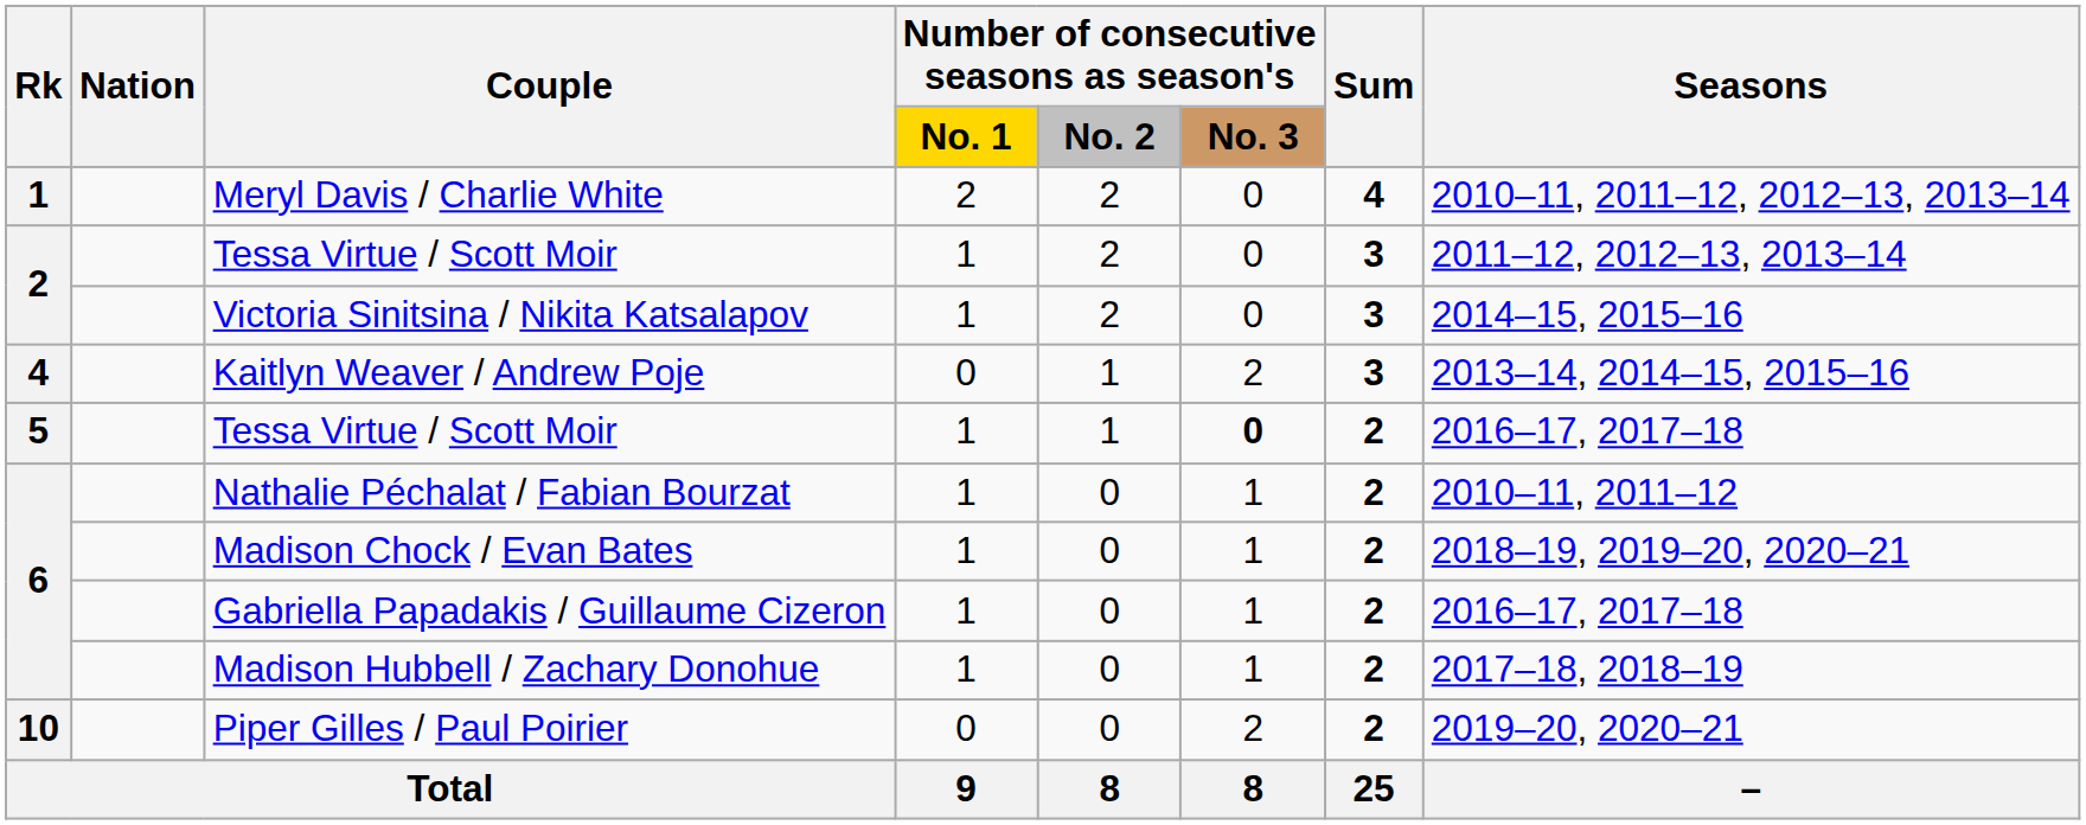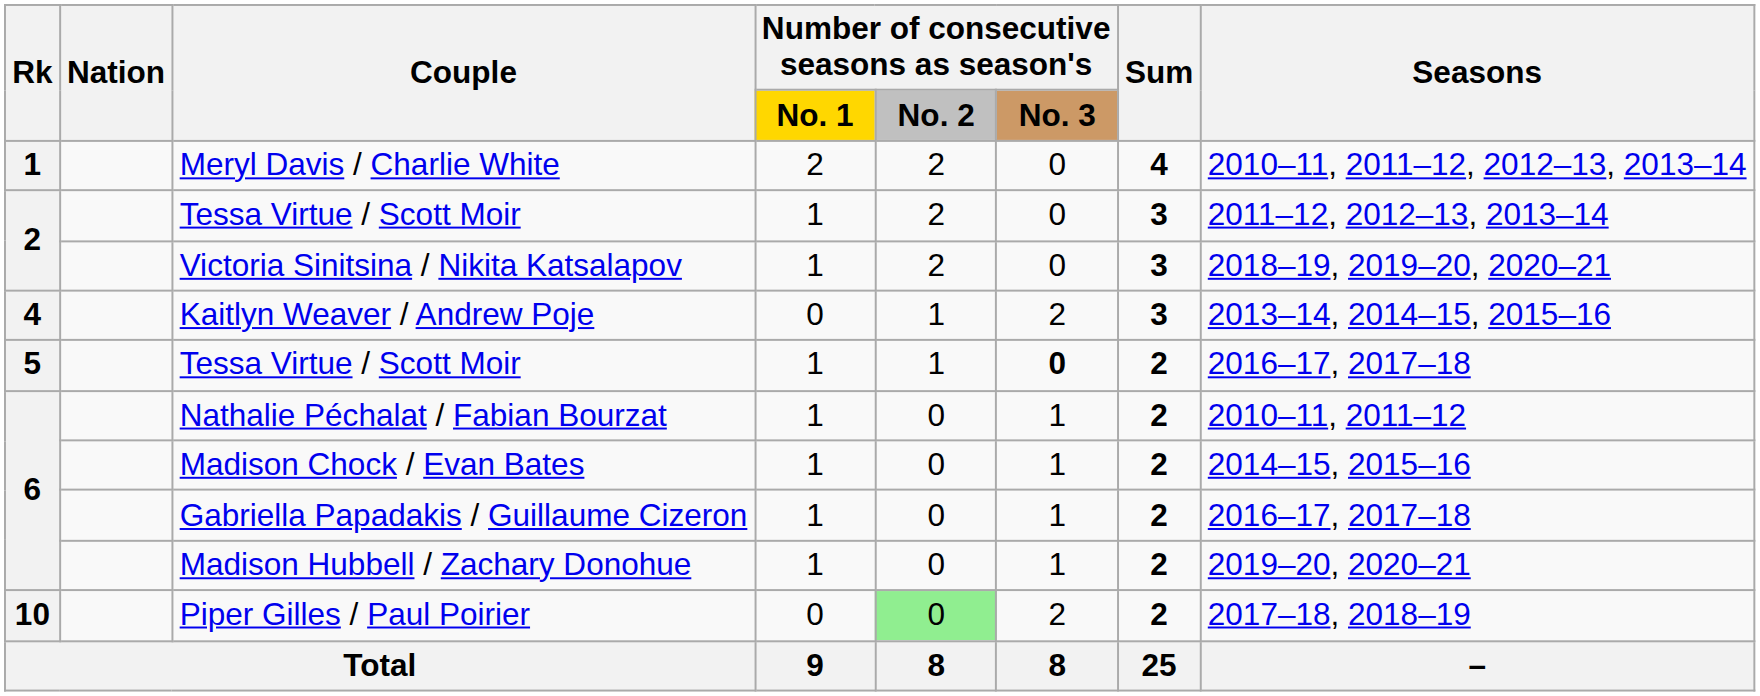 <table class="wikitable sortable" style="text-align: center;">
 <tr>
 <th rowspan="2">Rk</th>
 <th rowspan="2">Nation</th>
 <th rowspan="2">Couple</th>
 <th colspan="3">Number of consecutive<br>seasons as season's</th>
 <th rowspan="2">Sum</th>
 <th rowspan="2">Seasons</th>
 </tr>
 <tr>
 <th style="background-color: gold;">No. 1</th>
 <th style="background-color: silver;">No. 2</th>
 <th style="background-color: #cc9966;">No. 3</th>
 </tr>
 <tr>
 <th>1</th>
 <td style="text-align: left;"></td>
 <td style="text-align: left;"><a href='#'>Meryl Davis</a> / <a href='#'>Charlie White</a></td>
 <td>2</td>
 <td>2</td>
 <td>0</td>
 <td><strong>4</strong></td>
 <td style="text-align: left;"><a href='#'>2010–11</a>, <a href='#'>2011–12</a>, <a href='#'>2012–13</a>, <a href='#'>2013–14</a></td>
 </tr>
 <tr>
 <th rowspan="2">2</th>
 <td style="text-align: left;"></td>
 <td style="text-align: left;"><a href='#'>Tessa Virtue</a> / <a href='#'>Scott Moir</a></td>
 <td>1</td>
 <td>2</td>
 <td>0</td>
 <td><strong>3</strong></td>
 <td style="text-align: left;"><a href='#'>2011–12</a>, <a href='#'>2012–13</a>, <a href='#'>2013–14</a></td>
 </tr>
 <tr>
 <td style="text-align: left;"></td>
 <td style="text-align: left;"><a href='#'>Victoria Sinitsina</a> / <a href='#'>Nikita Katsalapov</a></td>
 <td>1</td>
 <td>2</td>
 <td>0</td>
 <td><strong>3</strong></td>
-<td style="text-align: left;"><a href='#'>2014–15</a>, <a href='#'>2015–16</a></td>
+<td style="text-align: left;"><a href='#'>2018–19</a>, <a href='#'>2019–20</a>, <a href='#'>2020–21</a></td>
 </tr>
 <tr>
 <th>4</th>
 <td style="text-align: left;"></td>
 <td style="text-align: left;"><a href='#'>Kaitlyn Weaver</a> / <a href='#'>Andrew Poje</a></td>
 <td>0</td>
 <td>1</td>
 <td>2</td>
 <td><strong>3</strong></td>
 <td style="text-align: left;"><a href='#'>2013–14</a>, <a href='#'>2014–15</a>, <a href='#'>2015–16</a></td>
 </tr>
 <tr>
 <th>5</th>
 <td style="text-align: left;"></td>
 <td style="text-align: left;"><a href='#'>Tessa Virtue</a> / <a href='#'>Scott Moir</a></td>
 <td>1</td>
 <td>1</td>
 <td><strong>0</strong></td>
 <td><strong>2</strong></td>
 <td style="text-align: left;"><a href='#'>2016–17</a>, <a href='#'>2017–18</a></td>
 </tr>
 <tr>
 <th rowspan="4">6</th>
 <td style="text-align: left;"></td>
 <td style="text-align: left;"><a href='#'>Nathalie Péchalat</a> / <a href='#'>Fabian Bourzat</a></td>
 <td>1</td>
 <td>0</td>
 <td>1</td>
 <td><strong>2</strong></td>
 <td style="text-align: left;"><a href='#'>2010–11</a>, <a href='#'>2011–12</a></td>
 </tr>
 <tr>
 <td style="text-align: left;"></td>
 <td style="text-align: left;"><a href='#'>Madison Chock</a> / <a href='#'>Evan Bates</a></td>
 <td>1</td>
 <td>0</td>
 <td>1</td>
 <td><strong>2</strong></td>
-<td style="text-align: left;"><a href='#'>2018–19</a>, <a href='#'>2019–20</a>, <a href='#'>2020–21</a></td>
+<td style="text-align: left;"><a href='#'>2014–15</a>, <a href='#'>2015–16</a></td>
 </tr>
 <tr>
 <td style="text-align: left;"></td>
 <td style="text-align: left;"><a href='#'>Gabriella Papadakis</a> / <a href='#'>Guillaume Cizeron</a></td>
 <td>1</td>
 <td>0</td>
 <td>1</td>
 <td><strong>2</strong></td>
 <td style="text-align: left;"><a href='#'>2016–17</a>, <a href='#'>2017–18</a></td>
 </tr>
 <tr>
 <td style="text-align: left;"></td>
 <td style="text-align: left;"><a href='#'>Madison Hubbell</a> / <a href='#'>Zachary Donohue</a></td>
 <td>1</td>
 <td>0</td>
 <td>1</td>
 <td><strong>2</strong></td>
-<td style="text-align: left;"><a href='#'>2017–18</a>, <a href='#'>2018–19</a></td>
+<td style="text-align: left;"><a href='#'>2019–20</a>, <a href='#'>2020–21</a></td>
 </tr>
 <tr>
 <th>10</th>
 <td style="text-align: left;"></td>
 <td style="text-align: left;"><a href='#'>Piper Gilles</a> / <a href='#'>Paul Poirier</a></td>
 <td>0</td>
-<td>0</td>
+<td style="background: lightgreen;">0</td>
 <td>2</td>
 <td><strong>2</strong></td>
-<td style="text-align: left;"><a href='#'>2019–20</a>, <a href='#'>2020–21</a></td>
+<td style="text-align: left;"><a href='#'>2017–18</a>, <a href='#'>2018–19</a></td>
 </tr>
 <tr class="sortbottom">
 <th colspan="3">Total</th>
 <th>9</th>
 <th>8</th>
 <th>8</th>
 <th>25</th>
 <th>–</th>
 </tr>
 </table>
